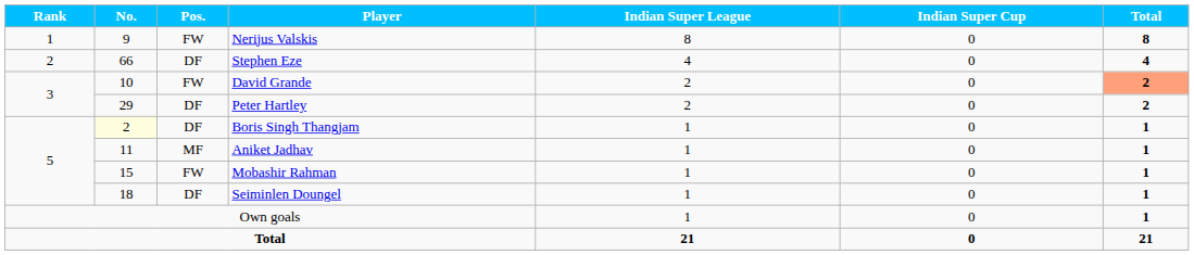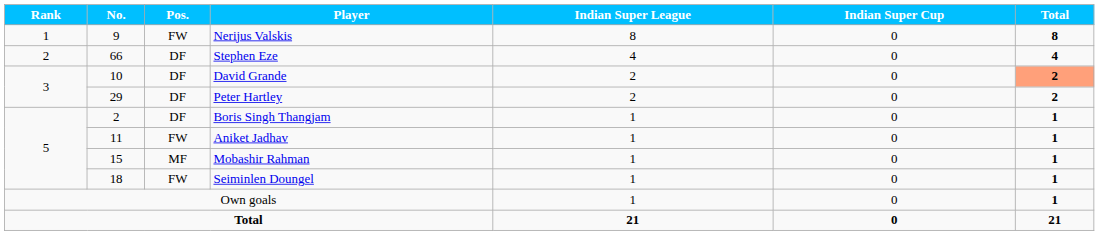 <table class="wikitable sortable" style="text-align:center;width:85%;">
 <tr>
 <th style=background:#00BFFF;color:#FFFFFF>Rank</th>
 <th style=background:#00BFFF;color:#FFFFFF>No.</th>
 <th style=background:#00BFFF;color:#FFFFFF>Pos.</th>
 <th style=background:#00BFFF;color:#FFFFFF>Player</th>
 <th style=background:#00BFFF;color:#FFFFFF>Indian Super League</th>
 <th style=background:#00BFFF;color:#FFFFFF>Indian Super Cup</th>
 <th style=background:#00BFFF;color:#FFFFFF>Total</th>
 </tr>
 <tr>
 <td rowspan="1">1</td>
 <td>9</td>
 <td>FW</td>
 <td align=left> <a href='#'>Nerijus Valskis</a></td>
 <td>8</td>
 <td>0</td>
 <td><strong>8</strong></td>
 </tr>
 <tr>
 <td rowspan="1">2</td>
 <td>66</td>
 <td>DF</td>
 <td align=left> <a href='#'>Stephen Eze</a></td>
 <td>4</td>
 <td>0</td>
 <td><strong>4</strong></td>
 </tr>
 <tr>
 <td rowspan="2">3</td>
 <td>10</td>
-<td>FW</td>
+<td>DF</td>
 <td align=left> <a href='#'>David Grande</a></td>
 <td>2</td>
 <td>0</td>
 <td style="background: lightsalmon;"><strong>2</strong></td>
 </tr>
 <tr>
 <td>29</td>
 <td>DF</td>
 <td align=left> <a href='#'>Peter Hartley</a></td>
 <td>2</td>
 <td>0</td>
 <td><strong>2</strong></td>
 </tr>
 <tr>
 <td rowspan="4">5</td>
-<td style="background: lightyellow;">2</td>
+<td>2</td>
 <td>DF</td>
 <td align=left> <a href='#'>Boris Singh Thangjam</a></td>
 <td>1</td>
 <td>0</td>
 <td><strong>1</strong></td>
 </tr>
 <tr>
 <td>11</td>
-<td>MF</td>
+<td>FW</td>
 <td align=left> <a href='#'>Aniket Jadhav</a></td>
 <td>1</td>
 <td>0</td>
 <td><strong>1</strong></td>
 </tr>
 <tr>
 <td>15</td>
-<td>FW</td>
+<td>MF</td>
 <td align=left> <a href='#'>Mobashir Rahman</a></td>
 <td>1</td>
 <td>0</td>
 <td><strong>1</strong></td>
 </tr>
 <tr>
 <td>18</td>
-<td>DF</td>
+<td>FW</td>
 <td align=left> <a href='#'>Seiminlen Doungel</a></td>
 <td>1</td>
 <td>0</td>
 <td><strong>1</strong></td>
 </tr>
 <tr class="sortbottom">
 <td colspan=4>Own goals</td>
 <td>1</td>
 <td>0</td>
 <td><strong>1</strong></td>
 </tr>
 <tr>
 <td colspan=4><strong>Total</strong></td>
 <td><strong>21</strong></td>
 <td><strong>0</strong></td>
 <td><strong>21</strong></td>
 </tr>
 </table>
